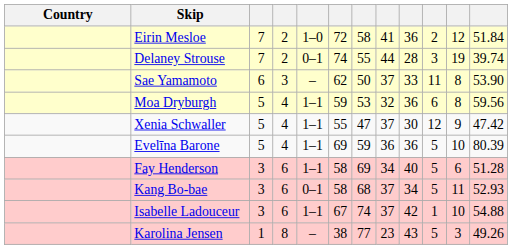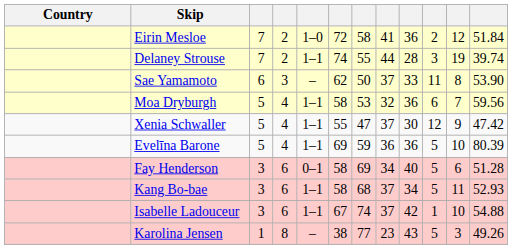 <table class=wikitable  style="text-align:center;">
 <tr>
 <th width=140>Country</th>
 <th width=130>Skip</th>
 <th width=20></th>
 <th width=20></th>
 <th width=30></th>
 <th width=20></th>
 <th width=20></th>
 <th width=20></th>
 <th width=20></th>
 <th width=20></th>
 <th width=20></th>
 <th width=20></th>
 </tr>
 <tr bgcolor=#ffffcc>
 <td style="text-align:left;"></td>
 <td style="text-align:left;"><a href='#'>Eirin Mesloe</a></td>
 <td>7</td>
 <td>2</td>
 <td>1–0</td>
 <td>72</td>
 <td>58</td>
 <td>41</td>
 <td>36</td>
 <td>2</td>
 <td>12</td>
 <td>51.84</td>
 </tr>
 <tr bgcolor=#ffffcc>
 <td style="text-align:left;"></td>
 <td style="text-align:left;"><a href='#'>Delaney Strouse</a></td>
 <td>7</td>
 <td>2</td>
-<td>0–1</td>
+<td>1–1</td>
 <td>74</td>
 <td>55</td>
 <td>44</td>
 <td>28</td>
 <td>3</td>
 <td>19</td>
 <td>39.74</td>
 </tr>
 <tr bgcolor=#ffffcc>
 <td style="text-align:left;"></td>
 <td style="text-align:left;"><a href='#'>Sae Yamamoto</a></td>
 <td>6</td>
 <td>3</td>
 <td>–</td>
 <td>62</td>
 <td>50</td>
 <td>37</td>
 <td>33</td>
 <td>11</td>
 <td>8</td>
 <td>53.90</td>
 </tr>
 <tr bgcolor=#ffffcc>
 <td style="text-align:left;"></td>
 <td style="text-align:left;"><a href='#'>Moa Dryburgh</a></td>
 <td>5</td>
 <td>4</td>
 <td>1–1</td>
-<td>59</td>
+<td>58</td>
 <td>53</td>
 <td>32</td>
 <td>36</td>
 <td>6</td>
-<td>8</td>
+<td>7</td>
 <td>59.56</td>
 </tr>
 <tr>
 <td style="text-align:left;"></td>
 <td style="text-align:left;"><a href='#'>Xenia Schwaller</a></td>
 <td>5</td>
 <td>4</td>
 <td>1–1</td>
 <td>55</td>
 <td>47</td>
 <td>37</td>
 <td>30</td>
 <td>12</td>
 <td>9</td>
 <td>47.42</td>
 </tr>
 <tr>
 <td style="text-align:left;"></td>
 <td style="text-align:left;"><a href='#'>Evelīna Barone</a></td>
 <td>5</td>
 <td>4</td>
 <td>1–1</td>
 <td>69</td>
 <td>59</td>
 <td>36</td>
 <td>36</td>
 <td>5</td>
 <td>10</td>
 <td>80.39</td>
 </tr>
 <tr bgcolor=#ffcccc>
 <td style="text-align:left;"></td>
 <td style="text-align:left;"><a href='#'>Fay Henderson</a></td>
 <td>3</td>
 <td>6</td>
-<td>1–1</td>
+<td>0–1</td>
 <td>58</td>
 <td>69</td>
 <td>34</td>
 <td>40</td>
 <td>5</td>
 <td>6</td>
 <td>51.28</td>
 </tr>
 <tr bgcolor=#ffcccc>
 <td style="text-align:left;"></td>
 <td style="text-align:left;"><a href='#'>Kang Bo-bae</a></td>
 <td>3</td>
 <td>6</td>
-<td>0–1</td>
+<td>1–1</td>
 <td>58</td>
 <td>68</td>
 <td>37</td>
 <td>34</td>
 <td>5</td>
 <td>11</td>
 <td>52.93</td>
 </tr>
 <tr bgcolor=#ffcccc>
 <td style="text-align:left;"></td>
 <td style="text-align:left;"><a href='#'>Isabelle Ladouceur</a></td>
 <td>3</td>
 <td>6</td>
 <td>1–1</td>
 <td>67</td>
 <td>74</td>
 <td>37</td>
 <td>42</td>
 <td>1</td>
 <td>10</td>
 <td>54.88</td>
 </tr>
 <tr bgcolor=#ffcccc>
 <td style="text-align:left;"></td>
 <td style="text-align:left;"><a href='#'>Karolina Jensen</a></td>
 <td>1</td>
 <td>8</td>
 <td>–</td>
 <td>38</td>
 <td>77</td>
 <td>23</td>
 <td>43</td>
 <td>5</td>
 <td>3</td>
 <td>49.26</td>
 </tr>
 </table>
